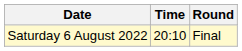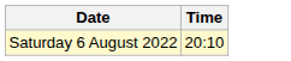 <table class="wikitable">
 <tr>
 <th>Date</th>
 <th>Time</th>
-<th>Round</th>
 </tr>
 <tr>
 <td style=background:lemonchiffon>Saturday 6 August 2022</td>
 <td style=background:lemonchiffon>20:10</td>
-<td style=background:lemonchiffon>Final</td>
 </tr>
 </table>
